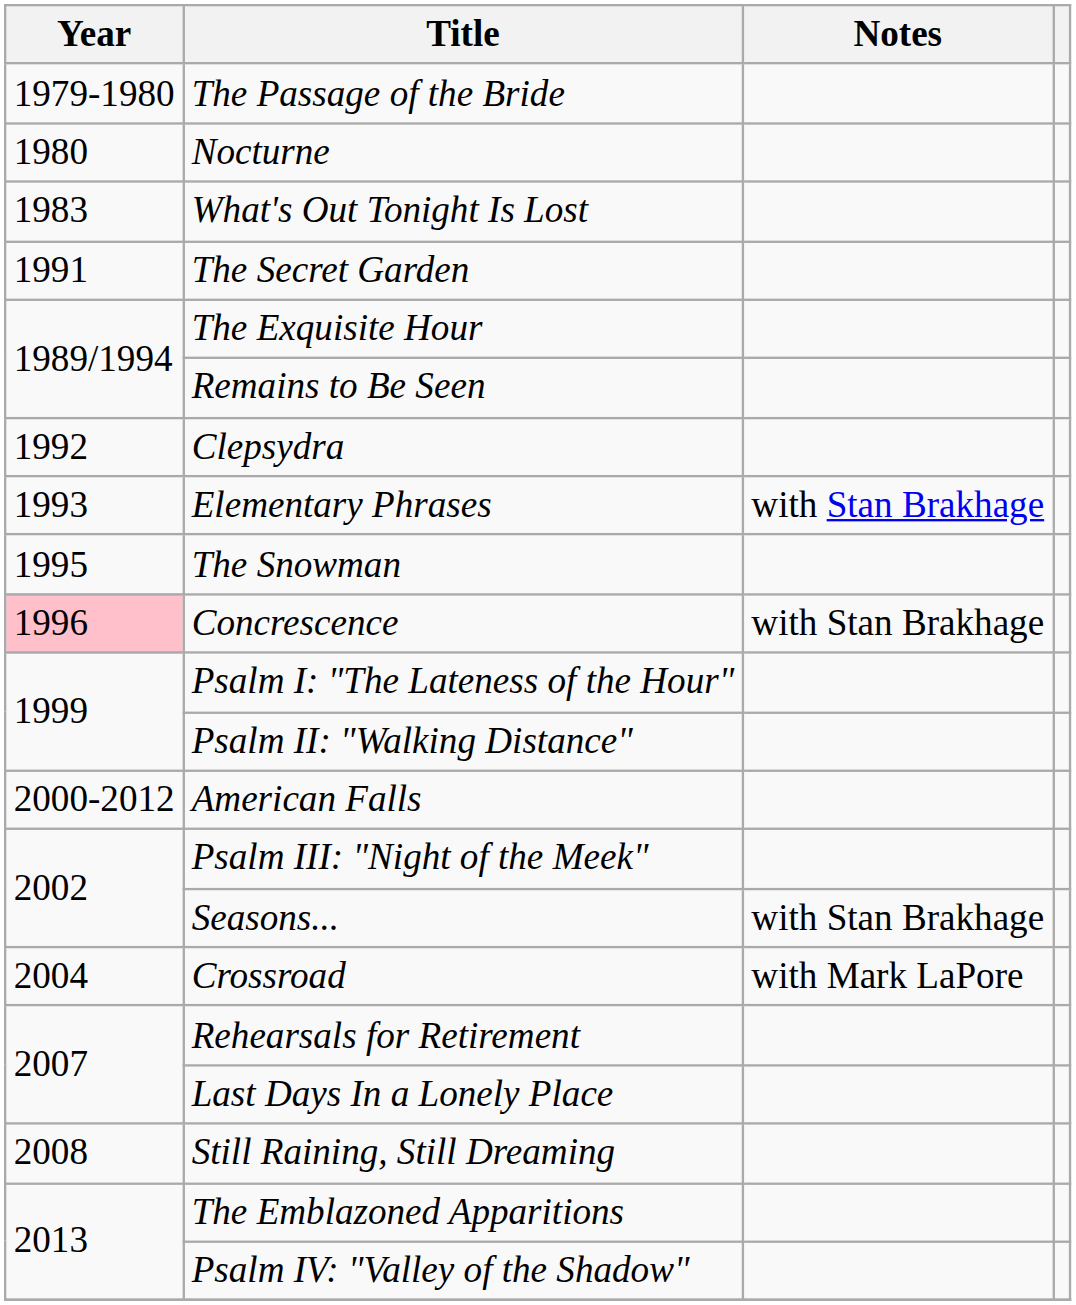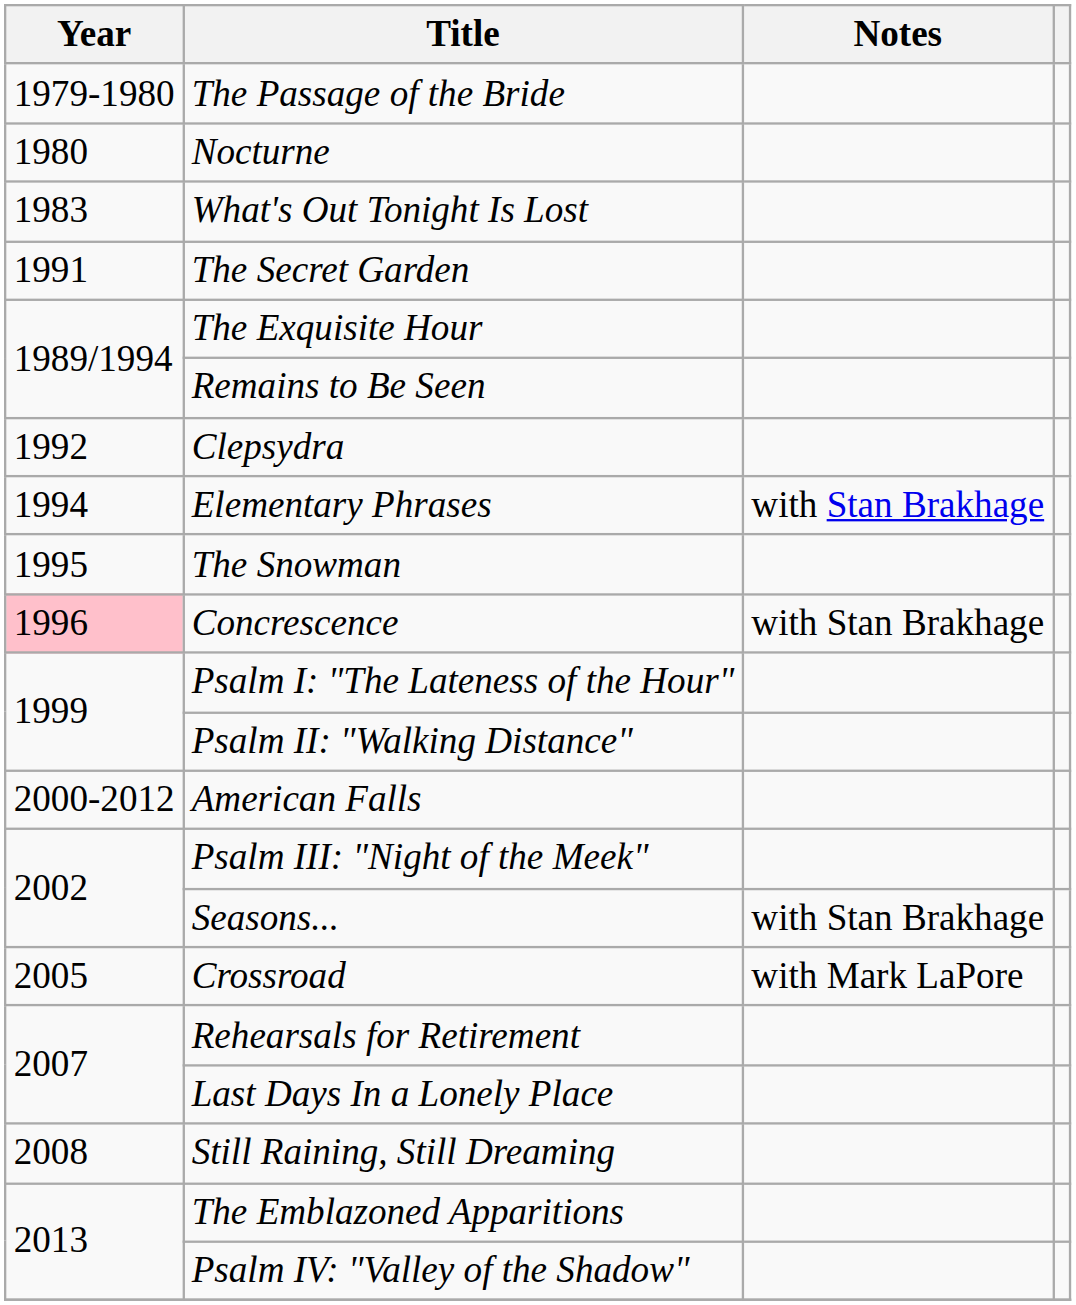 <table class="wikitable">
 <tr>
 <th>Year</th>
 <th>Title</th>
 <th>Notes</th>
 <th scope="col"></th>
 </tr>
 <tr>
 <td>1979-1980</td>
 <td><em>The Passage of the Bride</em></td>
 <td></td>
 <td></td>
 </tr>
 <tr>
 <td>1980</td>
 <td><em>Nocturne</em></td>
 <td></td>
 <td></td>
 </tr>
 <tr>
 <td>1983</td>
 <td><em>What's Out Tonight Is Lost</em></td>
 <td></td>
 <td></td>
 </tr>
 <tr>
 <td>1991</td>
 <td><em>The Secret Garden</em></td>
 <td></td>
 <td></td>
 </tr>
 <tr>
 <td rowspan=2>1989/1994</td>
 <td><em>The Exquisite Hour</em></td>
 <td></td>
 <td></td>
 </tr>
 <tr>
 <td><em>Remains to Be Seen</em></td>
 <td></td>
 <td></td>
 </tr>
 <tr>
 <td>1992</td>
 <td><em>Clepsydra</em></td>
 <td></td>
 <td></td>
 </tr>
 <tr>
-<td>1993</td>
+<td>1994</td>
 <td><em>Elementary Phrases</em></td>
 <td>with <a href='#'>Stan Brakhage</a></td>
 <td></td>
 </tr>
 <tr>
 <td>1995</td>
 <td><em>The Snowman</em></td>
 <td></td>
 <td></td>
 </tr>
 <tr>
 <td style="background: pink;">1996</td>
 <td><em>Concrescence</em></td>
 <td>with Stan Brakhage</td>
 <td></td>
 </tr>
 <tr>
 <td rowspan=2>1999</td>
 <td><em>Psalm I: "The Lateness of the Hour"</em></td>
 <td></td>
 <td></td>
 </tr>
 <tr>
 <td><em>Psalm II: "Walking Distance"</em></td>
 <td></td>
 <td></td>
 </tr>
 <tr>
 <td>2000-2012</td>
 <td><em>American Falls</em></td>
 <td></td>
 <td></td>
 </tr>
 <tr>
 <td rowspan=2>2002</td>
 <td><em>Psalm III: "Night of the Meek"</em></td>
 <td></td>
 <td></td>
 </tr>
 <tr>
 <td><em>Seasons...</em></td>
 <td>with Stan Brakhage</td>
 <td></td>
 </tr>
 <tr>
-<td>2004</td>
+<td>2005</td>
 <td><em>Crossroad</em></td>
 <td>with Mark LaPore</td>
 <td></td>
 </tr>
 <tr>
 <td rowspan=2>2007</td>
 <td><em>Rehearsals for Retirement</em></td>
 <td></td>
 <td></td>
 </tr>
 <tr>
 <td><em>Last Days In a Lonely Place</em></td>
 <td></td>
 <td></td>
 </tr>
 <tr>
 <td>2008</td>
 <td><em>Still Raining, Still Dreaming</em></td>
 <td></td>
 <td></td>
 </tr>
 <tr>
 <td rowspan=2>2013</td>
 <td><em>The Emblazoned Apparitions</em></td>
 <td></td>
 <td></td>
 </tr>
 <tr>
 <td><em>Psalm IV: "Valley of the Shadow"</em></td>
 <td></td>
 <td></td>
 </tr>
 <tr>
 </tr>
 </table>
